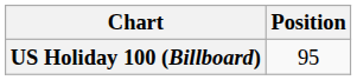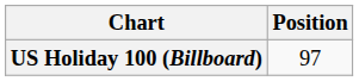 <table class="wikitable plainrowheaders sortable" style="text-align:center">
 <tr>
 <th scope="col">Chart</th>
 <th scope="col">Position</th>
 </tr>
 <tr>
 <th scope="row">US Holiday 100 (<em>Billboard</em>)</th>
-<td>95</td>
+<td>97</td>
 </tr>
 </table>
